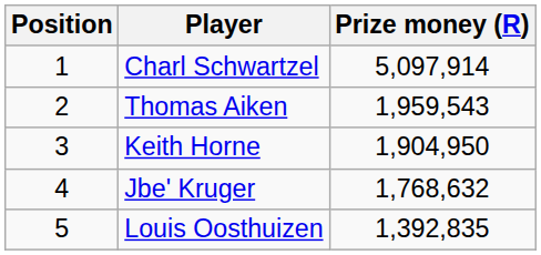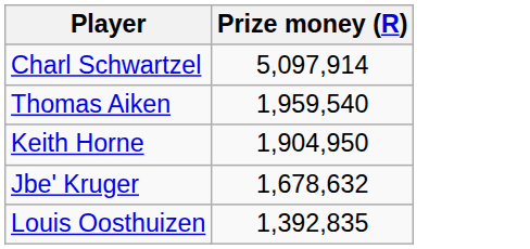 <table class=wikitable>
 <tr>
-<th>Position</th>
 <th>Player</th>
 <th>Prize money (<a href='#'>R</a>)</th>
 </tr>
 <tr>
-<td align=center>1</td>
 <td> <a href='#'>Charl Schwartzel</a></td>
 <td align=center>5,097,914</td>
 </tr>
 <tr>
-<td align=center>2</td>
 <td> <a href='#'>Thomas Aiken</a></td>
-<td align=center>1,959,543</td>
+<td align=center>1,959,540</td>
 </tr>
 <tr>
-<td align=center>3</td>
 <td> <a href='#'>Keith Horne</a></td>
 <td align=center>1,904,950</td>
 </tr>
 <tr>
-<td align=center>4</td>
 <td> <a href='#'>Jbe' Kruger</a></td>
-<td align=center>1,768,632</td>
+<td align=center>1,678,632</td>
 </tr>
 <tr>
-<td align=center>5</td>
 <td> <a href='#'>Louis Oosthuizen</a></td>
 <td align=center>1,392,835</td>
 </tr>
 </table>
